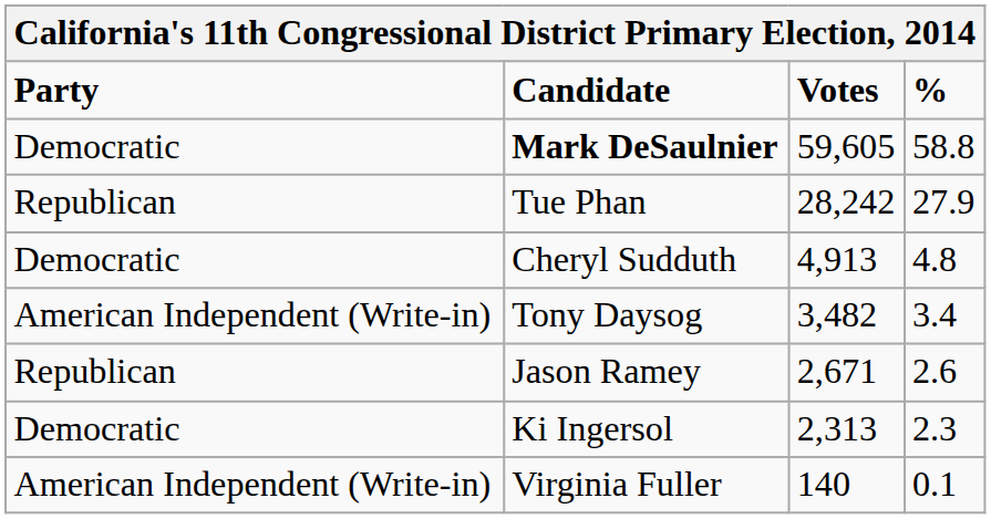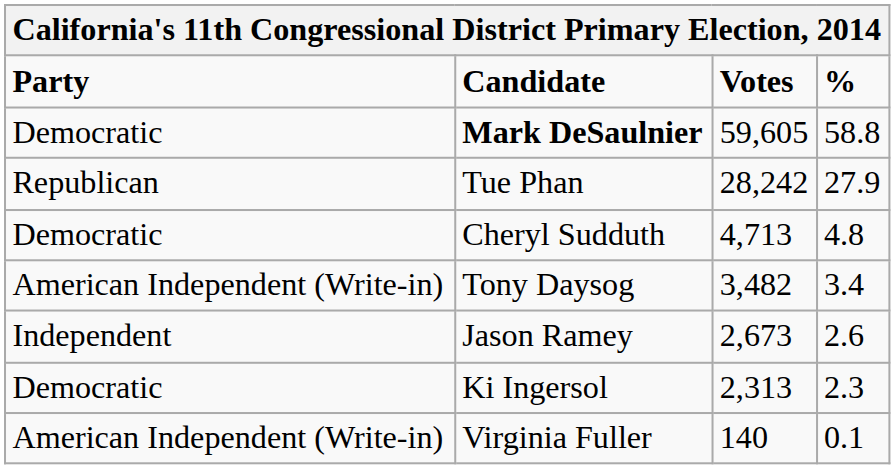 <table class="wikitable">
 <tr>
 <th colspan="4">California's 11th Congressional District Primary Election, 2014</th>
 </tr>
 <tr>
 <td><strong>Party</strong></td>
 <td><strong>Candidate</strong></td>
 <td><strong>Votes</strong></td>
 <td><strong>%</strong></td>
 </tr>
 <tr>
 <td>Democratic</td>
 <td><strong>Mark DeSaulnier</strong></td>
 <td>59,605</td>
 <td>58.8</td>
 </tr>
 <tr>
 <td>Republican</td>
 <td>Tue Phan</td>
 <td>28,242</td>
 <td>27.9</td>
 </tr>
 <tr>
 <td>Democratic</td>
 <td>Cheryl Sudduth</td>
-<td>4,913</td>
+<td>4,713</td>
 <td>4.8</td>
 </tr>
 <tr>
 <td>American Independent (Write-in)</td>
 <td>Tony Daysog</td>
 <td>3,482</td>
 <td>3.4</td>
 </tr>
 <tr>
-<td>Republican</td>
+<td>Independent</td>
 <td>Jason Ramey</td>
-<td>2,671</td>
+<td>2,673</td>
 <td>2.6</td>
 </tr>
 <tr>
 <td>Democratic</td>
 <td>Ki Ingersol</td>
 <td>2,313</td>
 <td>2.3</td>
 </tr>
 <tr>
 <td>American Independent (Write-in)</td>
 <td>Virginia Fuller</td>
 <td>140</td>
 <td>0.1</td>
 </tr>
 </table>
